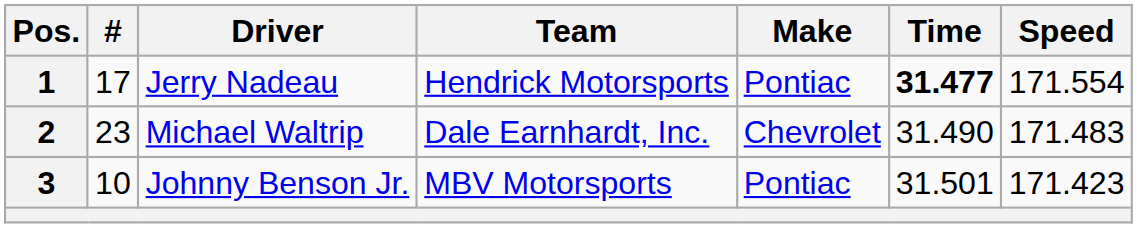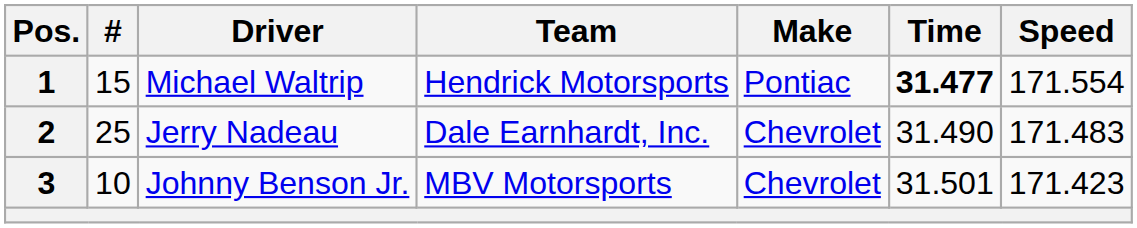 <table class="wikitable" style="font-size:95%">
 <tr>
 <th>Pos.</th>
 <th>#</th>
 <th>Driver</th>
 <th>Team</th>
 <th>Make</th>
 <th>Time</th>
 <th>Speed</th>
 </tr>
 <tr>
 <th>1</th>
-<td>17</td>
-<td><a href='#'>Jerry Nadeau</a></td>
+<td>15</td>
+<td><a href='#'>Michael Waltrip</a></td>
 <td><a href='#'>Hendrick Motorsports</a></td>
 <td><a href='#'>Pontiac</a></td>
 <td><strong>31.477</strong></td>
 <td>171.554</td>
 </tr>
 <tr>
 <th>2</th>
-<td>23</td>
-<td><a href='#'>Michael Waltrip</a></td>
+<td>25</td>
+<td><a href='#'>Jerry Nadeau</a></td>
 <td><a href='#'>Dale Earnhardt, Inc.</a></td>
 <td><a href='#'>Chevrolet</a></td>
 <td>31.490</td>
 <td>171.483</td>
 </tr>
 <tr>
 <th>3</th>
 <td>10</td>
 <td><a href='#'>Johnny Benson Jr.</a></td>
 <td><a href='#'>MBV Motorsports</a></td>
-<td><a href='#'>Pontiac</a></td>
+<td><a href='#'>Chevrolet</a></td>
 <td>31.501</td>
 <td>171.423</td>
 </tr>
 <tr>
 <th colspan="7"></th>
 </tr>
 </table>
